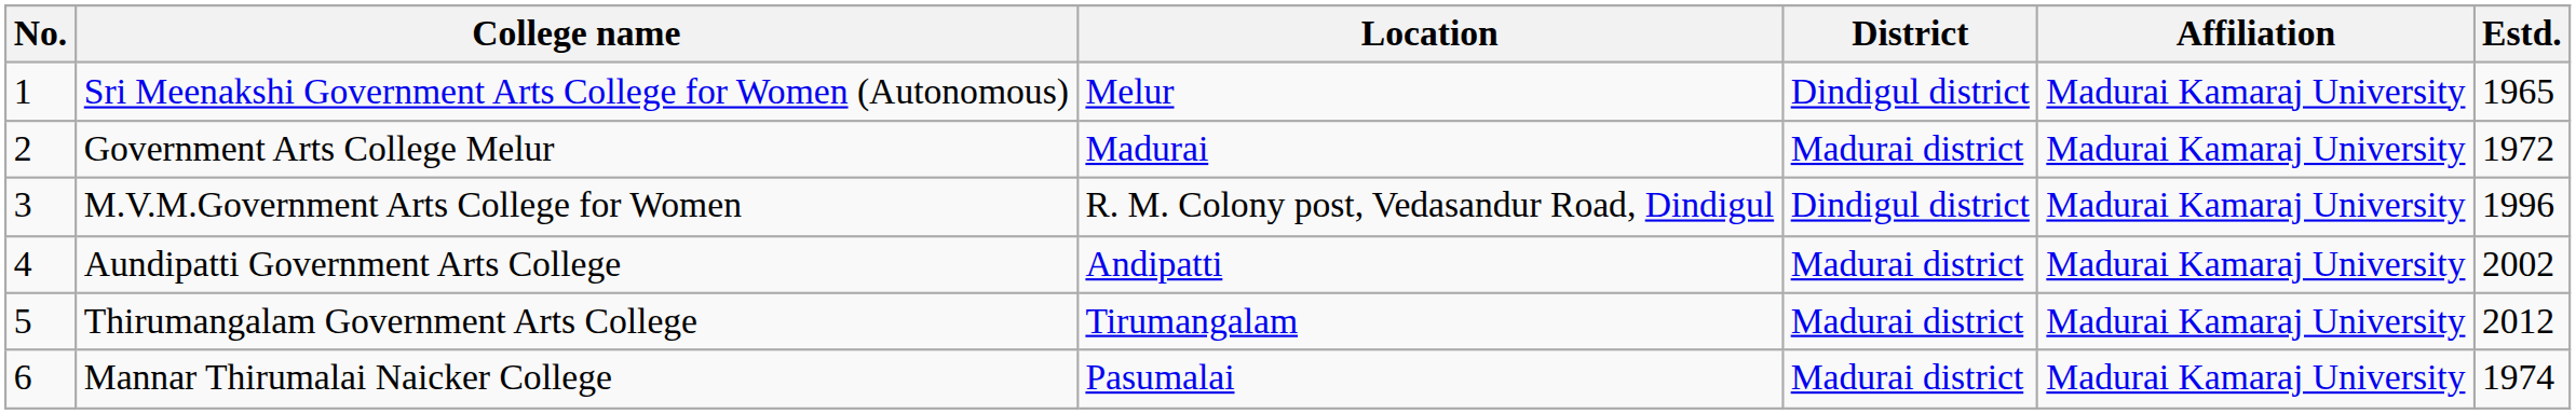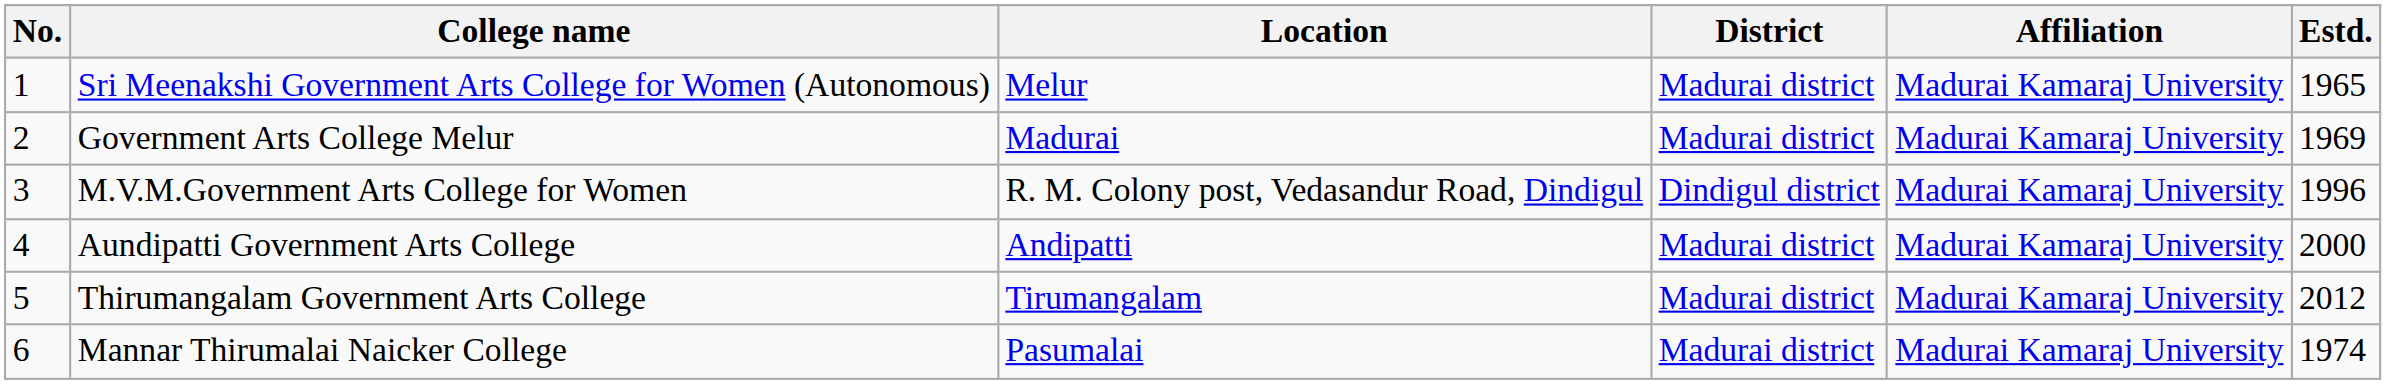 <table class="wikitable sortable">
 <tr>
 </tr>
 <tr>
 <th>No.</th>
 <th>College name</th>
 <th>Location</th>
 <th>District</th>
 <th>Affiliation</th>
 <th>Estd.</th>
 </tr>
 <tr>
 <td>1</td>
 <td><a href='#'>Sri Meenakshi Government Arts College for Women</a> (Autonomous)</td>
 <td><a href='#'>Melur</a></td>
-<td><a href='#'>Dindigul district</a></td>
+<td><a href='#'>Madurai district</a></td>
 <td><a href='#'>Madurai Kamaraj University</a></td>
 <td>1965</td>
 </tr>
 <tr>
 <td>2</td>
 <td>Government Arts College Melur</td>
 <td><a href='#'>Madurai</a></td>
 <td><a href='#'>Madurai district</a></td>
 <td><a href='#'>Madurai Kamaraj University</a></td>
-<td>1972</td>
+<td>1969</td>
 </tr>
 <tr>
 <td>3</td>
 <td>M.V.M.Government Arts College for Women</td>
 <td>R. M. Colony post, Vedasandur Road, <a href='#'>Dindigul</a></td>
 <td><a href='#'>Dindigul district</a></td>
 <td><a href='#'>Madurai Kamaraj University</a></td>
 <td>1996</td>
 </tr>
 <tr>
 <td>4</td>
 <td>Aundipatti Government Arts College</td>
 <td><a href='#'>Andipatti</a></td>
 <td><a href='#'>Madurai district</a></td>
 <td><a href='#'>Madurai Kamaraj University</a></td>
-<td>2002</td>
+<td>2000</td>
 </tr>
 <tr>
 <td>5</td>
 <td>Thirumangalam Government Arts College</td>
 <td><a href='#'>Tirumangalam</a></td>
 <td><a href='#'>Madurai district</a></td>
 <td><a href='#'>Madurai Kamaraj University</a></td>
 <td>2012</td>
 </tr>
 <tr>
 <td>6</td>
 <td>Mannar Thirumalai Naicker College</td>
 <td><a href='#'>Pasumalai</a></td>
 <td><a href='#'>Madurai district</a></td>
 <td><a href='#'>Madurai Kamaraj University</a></td>
 <td>1974</td>
 </tr>
 </table>
